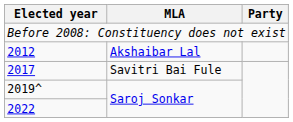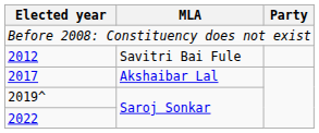 <table class="wikitable">
 <tr>
 <th>Elected year</th>
 <th>MLA</th>
 <th colspan="2">Party</th>
 </tr>
 <tr>
 <td colspan="4"><em>Before 2008: Constituency does not exist</em></td>
 </tr>
 <tr>
 <td><a href='#'>2012</a></td>
-<td><a href='#'>Akshaibar Lal</a></td>
+<td>Savitri Bai Fule</td>
 <td></td>
 </tr>
 <tr>
 <td><a href='#'>2017</a></td>
-<td>Savitri Bai Fule</td>
+<td><a href='#'>Akshaibar Lal</a></td>
 </tr>
 <tr>
 <td>2019^</td>
 <td rowspan="2"><a href='#'>Saroj Sonkar</a></td>
 </tr>
 <tr>
 <td><a href='#'>2022</a></td>
 </tr>
 </table>
